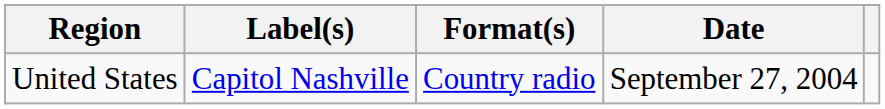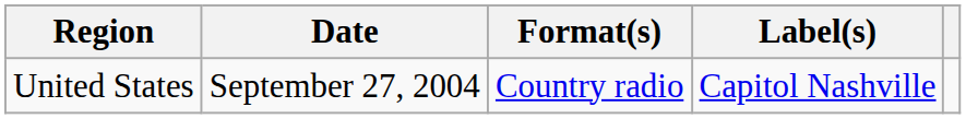 <table class="wikitable">
 <tr>
 <th>Region</th>
+<th>Date</th>
+<th>Format(s)</th>
 <th>Label(s)</th>
-<th>Format(s)</th>
-<th>Date</th>
 <th></th>
 </tr>
 <tr>
 <td>United States</td>
+<td>September 27, 2004</td>
+<td><a href='#'>Country radio</a></td>
 <td><a href='#'>Capitol Nashville</a></td>
-<td><a href='#'>Country radio</a></td>
-<td>September 27, 2004</td>
 <td></td>
 </tr>
 </table>
